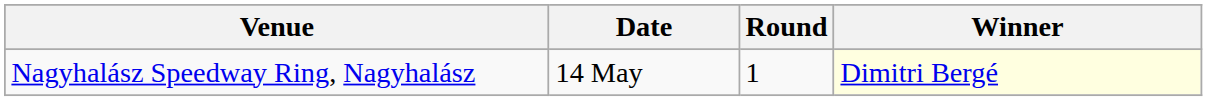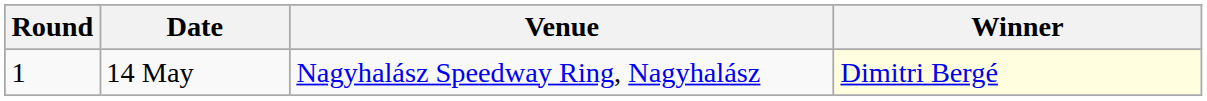 <table class="wikitable" style="font-size: 100%">
 <tr>
+<th width=30>Round</th>
+<th width=100>Date</th>
 <th width=300>Venue</th>
-<th width=100>Date</th>
-<th width=30>Round</th>
 <th width=200>Winner</th>
 </tr>
 <tr>
+<td>1</td>
+<td>14 May</td>
 <td> <a href='#'>Nagyhalász Speedway Ring</a>, <a href='#'>Nagyhalász</a></td>
-<td>14 May</td>
-<td>1</td>
 <td style="background: lightyellow;"> <a href='#'>Dimitri Bergé</a></td>
 </tr>
 </table>
